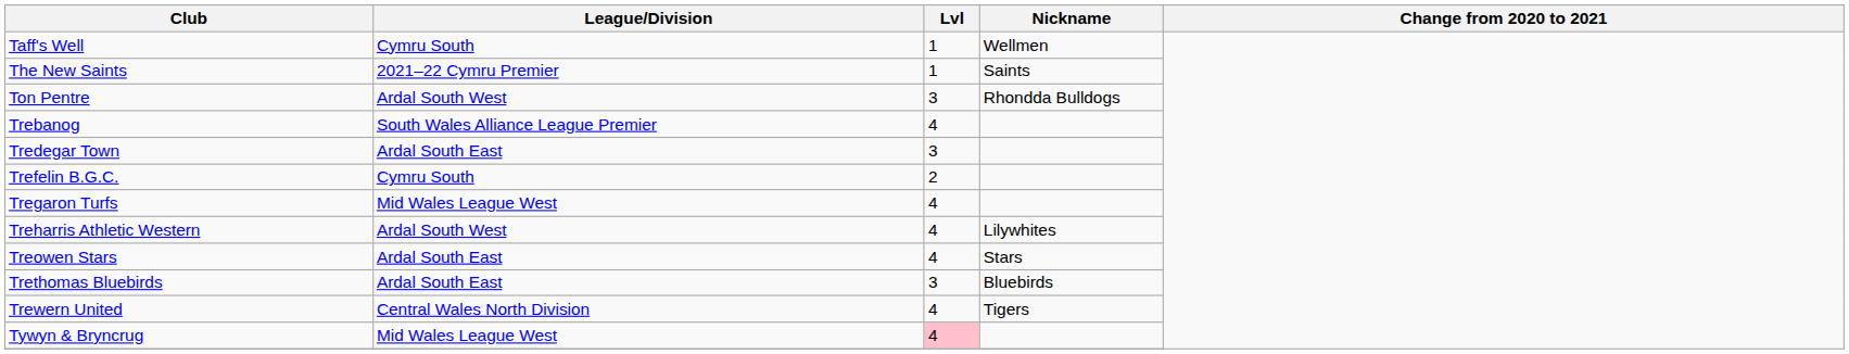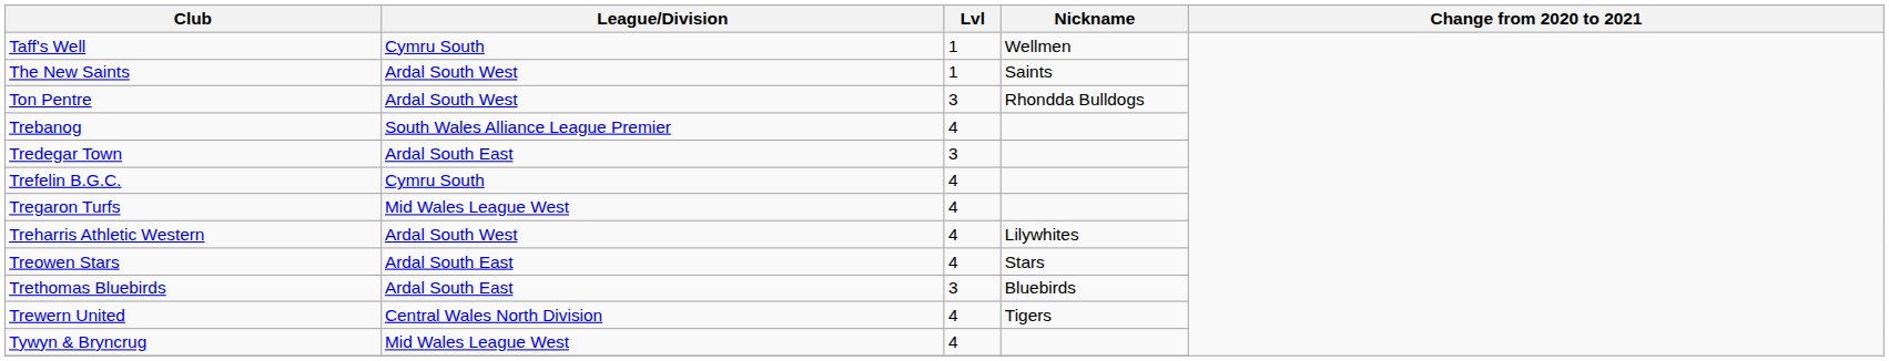 <table class="wikitable sortable" width=100% style="font-size:90%">
 <tr>
 <th width=20%>Club</th>
 <th width=30%>League/Division</th>
 <th width=3%>Lvl</th>
 <th width=10%>Nickname</th>
 <th width=37%>Change from 2020 to 2021</th>
 </tr>
 <tr>
 <td><a href='#'>Taff's Well</a></td>
 <td><a href='#'>Cymru South</a></td>
 <td>1</td>
 <td>Wellmen</td>
 </tr>
 <tr>
 <td><a href='#'>The New Saints</a></td>
-<td><a href='#'>2021–22 Cymru Premier</a></td>
+<td><a href='#'>Ardal South West</a></td>
 <td>1</td>
 <td>Saints</td>
 </tr>
 <tr>
 <td><a href='#'>Ton Pentre</a></td>
 <td><a href='#'>Ardal South West</a></td>
 <td>3</td>
 <td>Rhondda Bulldogs</td>
 </tr>
 <tr>
 <td><a href='#'>Trebanog</a></td>
 <td><a href='#'>South Wales Alliance League Premier</a></td>
 <td>4</td>
 <td></td>
 </tr>
 <tr>
 <td><a href='#'>Tredegar Town</a></td>
 <td><a href='#'>Ardal South East</a></td>
 <td>3</td>
 <td></td>
 </tr>
 <tr>
 <td><a href='#'>Trefelin B.G.C.</a></td>
 <td><a href='#'>Cymru South</a></td>
-<td>2</td>
+<td>4</td>
 <td></td>
 </tr>
 <tr>
 <td><a href='#'>Tregaron Turfs</a></td>
 <td><a href='#'>Mid Wales League West</a></td>
 <td>4</td>
 <td></td>
 </tr>
 <tr>
 <td><a href='#'>Treharris Athletic Western</a></td>
 <td><a href='#'>Ardal South West</a></td>
 <td>4</td>
 <td>Lilywhites</td>
 </tr>
 <tr>
 <td><a href='#'>Treowen Stars</a></td>
 <td><a href='#'>Ardal South East</a></td>
 <td>4</td>
 <td>Stars</td>
 </tr>
 <tr>
 <td><a href='#'>Trethomas Bluebirds</a></td>
 <td><a href='#'>Ardal South East</a></td>
 <td>3</td>
 <td>Bluebirds</td>
 </tr>
 <tr>
 <td><a href='#'>Trewern United</a></td>
 <td><a href='#'>Central Wales North Division</a></td>
 <td>4</td>
 <td>Tigers</td>
 </tr>
 <tr>
 <td><a href='#'>Tywyn & Bryncrug</a></td>
 <td><a href='#'>Mid Wales League West</a></td>
-<td style="background: pink;">4</td>
+<td>4</td>
 <td></td>
 </tr>
 <tr>
 </tr>
 </table>
